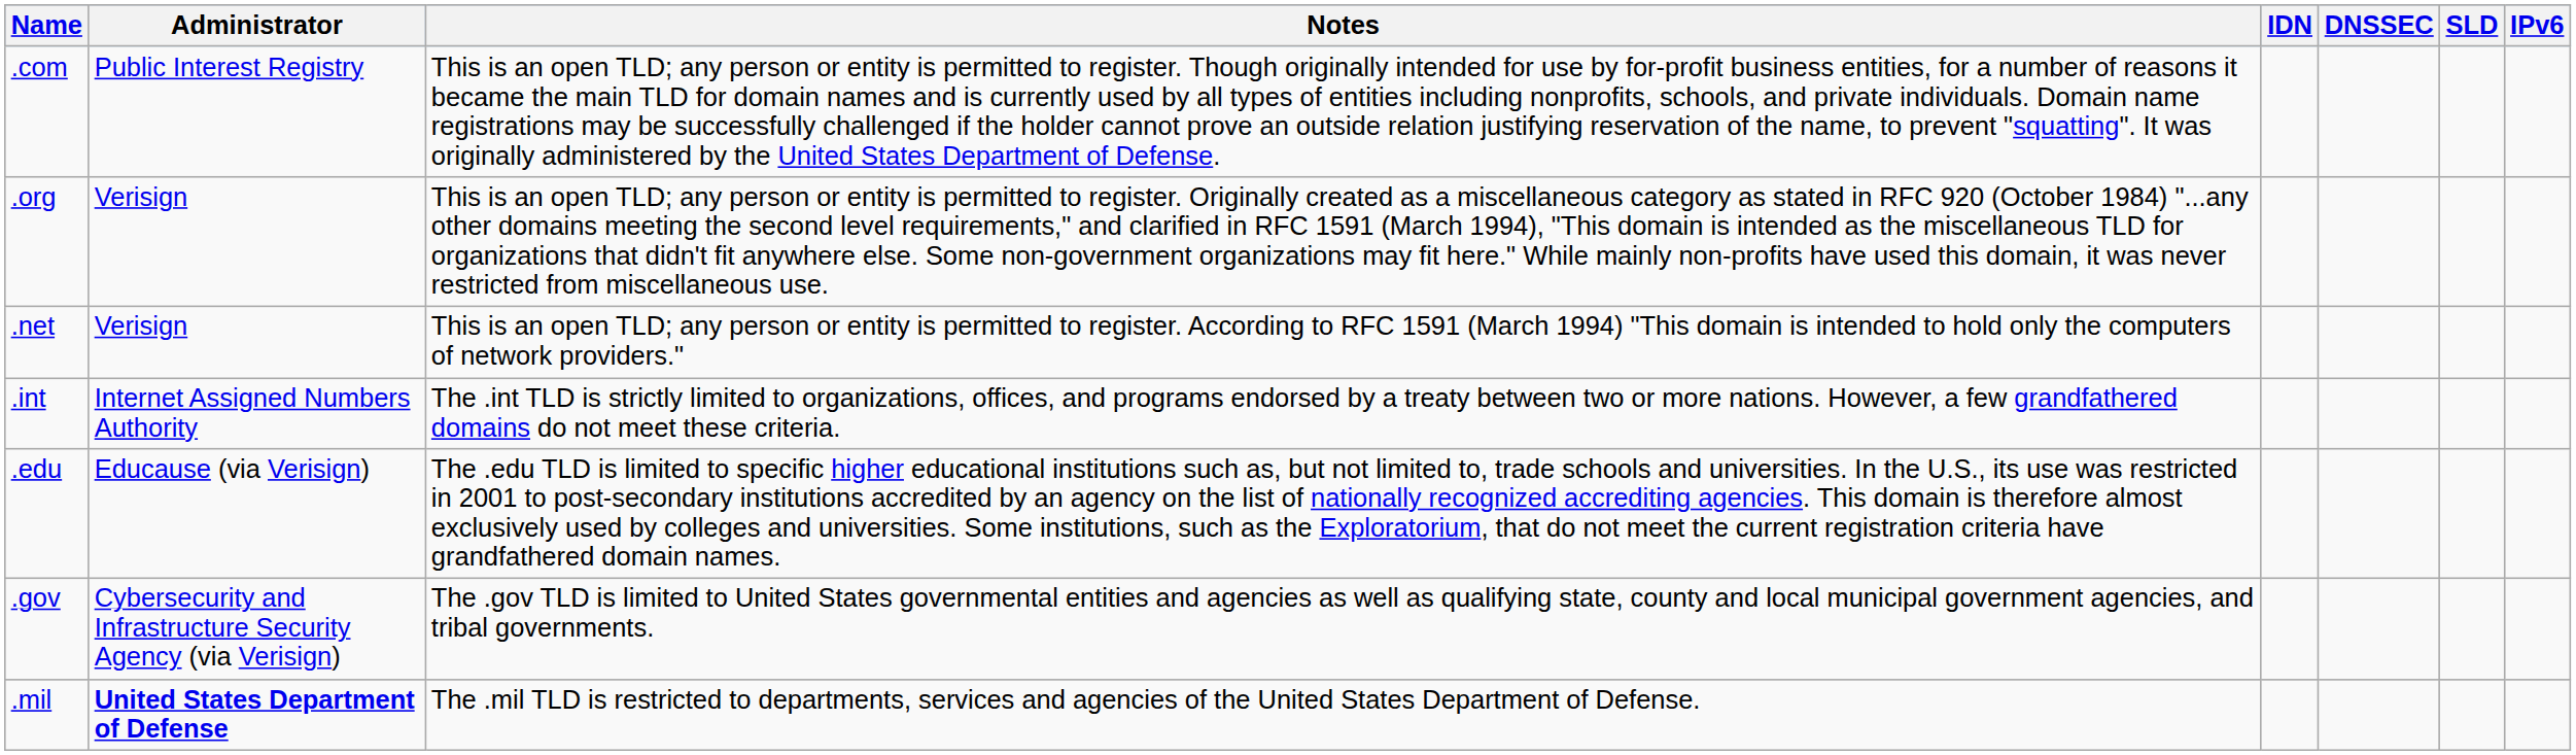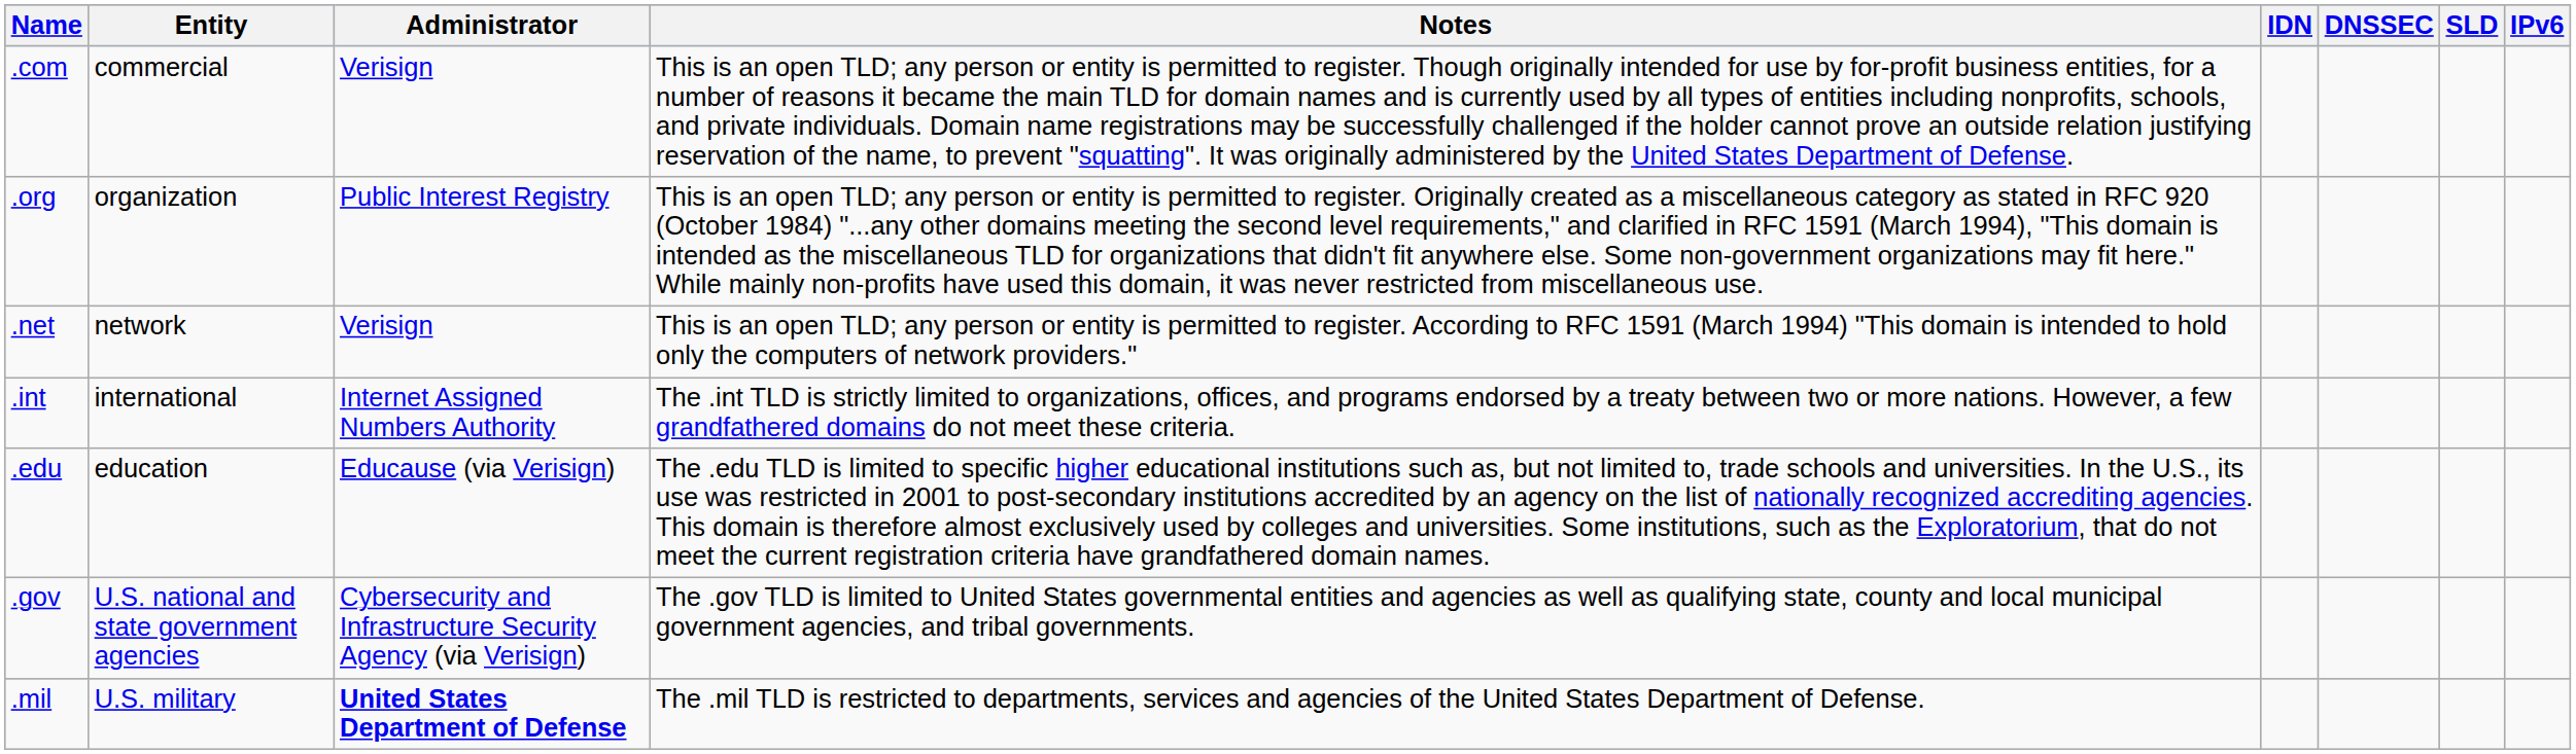 <table class="wikitable sortable">
 <tr style="background:#a0d0ff;">
 <th><a href='#'>Name</a></th>
+<th>Entity</th>
 <th>Administrator</th>
 <th>Notes</th>
 <th><a href='#'>IDN</a></th>
 <th><a href='#'>DNSSEC</a></th>
 <th><a href='#'>SLD</a></th>
 <th><a href='#'>IPv6</a></th>
 </tr>
 <tr valign="top">
 <td><a href='#'>.com</a></td>
-<td><a href='#'>Public Interest Registry</a></td>
+<td>commercial</td>
+<td><a href='#'>Verisign</a></td>
 <td>This is an open TLD; any person or entity is permitted to register. Though originally intended for use by for-profit business entities, for a number of reasons it became the main TLD for domain names and is currently used by all types of entities including nonprofits, schools, and private individuals. Domain name registrations may be successfully challenged if the holder cannot prove an outside relation justifying reservation of the name, to prevent "<a href='#'>squatting</a>". It was originally administered by the <a href='#'>United States Department of Defense</a>.</td>
 <td></td>
 <td></td>
 <td></td>
 <td></td>
 </tr>
 <tr valign="top">
 <td><a href='#'>.org</a></td>
-<td><a href='#'>Verisign</a></td>
+<td>organization</td>
+<td><a href='#'>Public Interest Registry</a></td>
 <td>This is an open TLD; any person or entity is permitted to register. Originally created as a miscellaneous category as stated in RFC 920 (October 1984) "...any other domains meeting the second level requirements," and clarified in RFC 1591 (March 1994), "This domain is intended as the miscellaneous TLD for organizations that didn't fit anywhere else.  Some non-government organizations may fit here." While mainly non-profits have used this domain, it was never restricted from miscellaneous use.</td>
 <td></td>
 <td></td>
 <td></td>
 <td></td>
 </tr>
 <tr valign="top">
 <td><a href='#'>.net</a></td>
+<td>network</td>
 <td><a href='#'>Verisign</a></td>
 <td>This is an open TLD; any person or entity is permitted to register. According to RFC 1591 (March 1994) "This domain is intended to hold only the computers of network providers."</td>
 <td></td>
 <td></td>
 <td></td>
 <td></td>
 </tr>
 <tr valign="top">
 <td><a href='#'>.int</a></td>
+<td>international</td>
 <td><a href='#'>Internet Assigned Numbers Authority</a></td>
 <td>The .int TLD is strictly limited to organizations, offices, and programs endorsed by a treaty between two or more nations. However, a few <a href='#'>grandfathered domains</a> do not meet these criteria.</td>
 <td></td>
 <td></td>
 <td></td>
 <td></td>
 </tr>
 <tr valign="top">
 <td><a href='#'>.edu</a></td>
+<td>education</td>
 <td><a href='#'>Educause</a> (via <a href='#'>Verisign</a>)</td>
 <td>The .edu TLD is limited to specific <a href='#'>higher</a> educational institutions such as, but not limited to, trade schools and universities. In the U.S., its use was restricted in 2001 to post-secondary institutions accredited by an agency on the list of <a href='#'>nationally recognized accrediting agencies</a>. This domain is therefore almost exclusively used by colleges and universities. Some institutions, such as the <a href='#'>Exploratorium</a>, that do not meet the current registration criteria have grandfathered domain names.</td>
 <td></td>
 <td></td>
 <td></td>
 <td></td>
 </tr>
 <tr valign="top">
 <td><a href='#'>.gov</a></td>
+<td><a href='#'>U.S. national and state government agencies</a></td>
 <td><a href='#'>Cybersecurity and Infrastructure Security Agency</a> (via <a href='#'>Verisign</a>)</td>
 <td>The .gov TLD is limited to United States governmental entities and agencies as well as qualifying state, county and local municipal government agencies, and tribal governments.</td>
 <td></td>
 <td></td>
 <td></td>
 <td></td>
 </tr>
 <tr valign="top">
 <td><a href='#'>.mil</a></td>
+<td><a href='#'>U.S. military</a></td>
 <td><strong><a href='#'>United States Department of Defense</a></strong></td>
 <td>The .mil TLD is restricted to departments, services and agencies of the United States Department of Defense.</td>
 <td></td>
 <td></td>
 <td></td>
 <td></td>
 </tr>
 </table>
